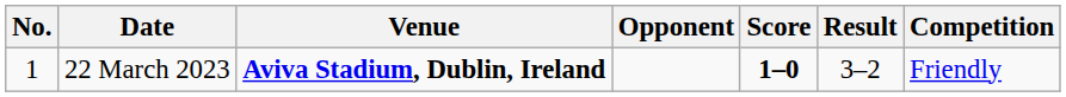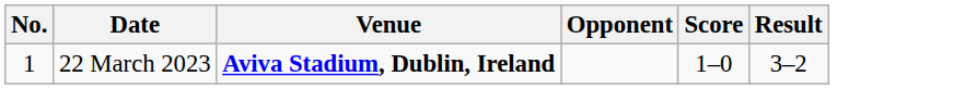 <table class="wikitable">
 <tr>
 <th>No.</th>
 <th>Date</th>
 <th>Venue</th>
 <th>Opponent</th>
 <th>Score</th>
 <th>Result</th>
-<th>Competition</th>
 </tr>
 <tr>
 <td align=center>1</td>
 <td>22 March 2023</td>
 <td><strong><a href='#'>Aviva Stadium</a>, Dublin, Ireland</strong></td>
 <td></td>
-<td align=center><strong>1–0</strong></td>
+<td align=center>1–0</td>
 <td align=center>3–2</td>
-<td><a href='#'>Friendly</a></td>
 </tr>
 </table>
